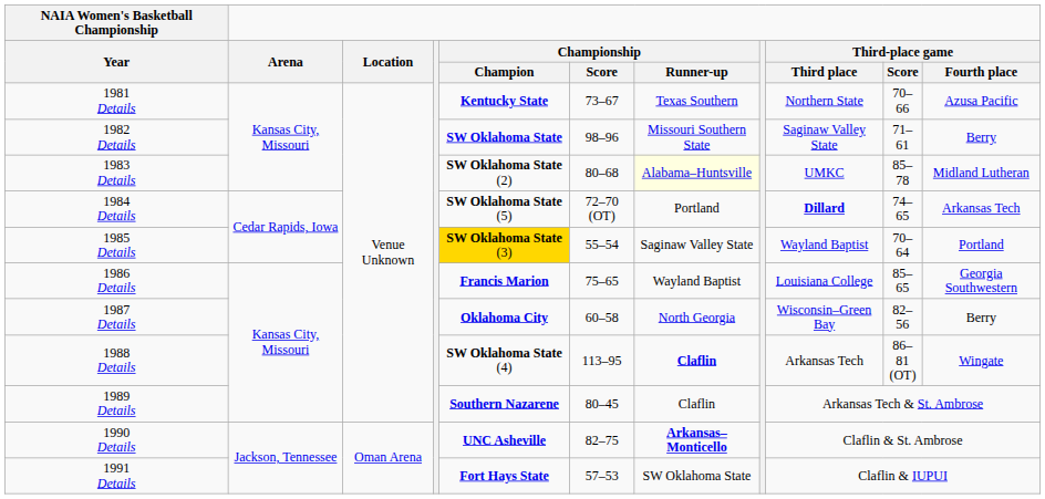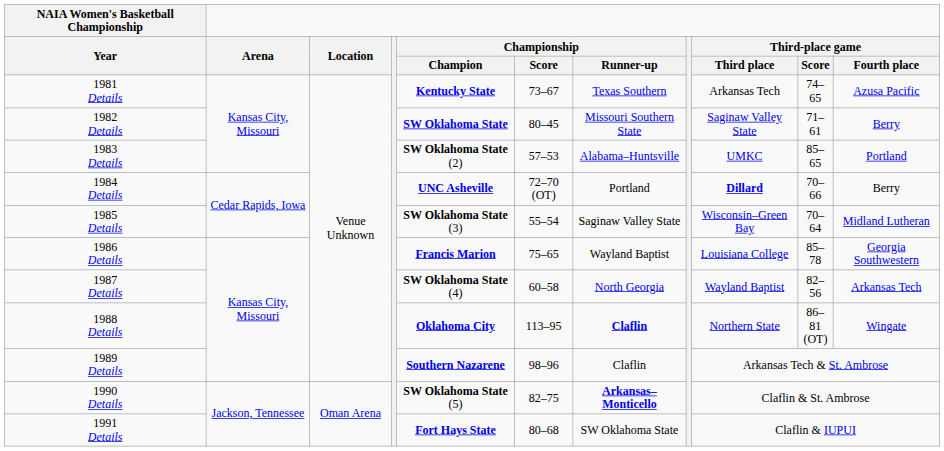 <table class="wikitable" style="text-align:center">
 <tr>
 <th style=>NAIA Women's Basketball Championship</th>
 </tr>
 <tr>
 <th rowspan=2>Year</th>
 <th rowspan=2>Arena</th>
 <th rowspan=2>Location</th>
 <th rowspan=13></th>
 <th colspan=3>Championship</th>
 <th rowspan=13></th>
 <th colspan=3>Third-place game</th>
 </tr>
 <tr>
 <th>Champion</th>
 <th>Score</th>
 <th>Runner-up</th>
 <th>Third place</th>
 <th>Score</th>
 <th>Fourth place</th>
 </tr>
 <tr>
 <td>1981<br><em><a href='#'>Details</a></em></td>
 <td rowspan="3"><a href='#'>Kansas City, Missouri</a></td>
 <td rowspan="9">Venue Unknown</td>
 <td><strong><a href='#'>Kentucky State</a></strong></td>
 <td>73–67</td>
 <td><a href='#'>Texas Southern</a></td>
-<td><a href='#'>Northern State</a></td>
-<td>70–66</td>
+<td>Arkansas Tech</td>
+<td>74–65</td>
 <td><a href='#'>Azusa Pacific</a></td>
 </tr>
 <tr>
 <td>1982<br><em><a href='#'>Details</a></em></td>
 <td><strong><a href='#'>SW Oklahoma State</a></strong></td>
-<td>98–96</td>
+<td>80–45</td>
 <td><a href='#'>Missouri Southern State</a></td>
 <td><a href='#'>Saginaw Valley State</a></td>
 <td>71–61</td>
 <td><a href='#'>Berry</a></td>
 </tr>
 <tr>
 <td>1983<br><em><a href='#'>Details</a></em></td>
 <td><strong>SW Oklahoma State</strong> (2)</td>
-<td>80–68</td>
-<td style="background: lightyellow;"><a href='#'>Alabama–Huntsville</a></td>
+<td>57–53</td>
+<td><a href='#'>Alabama–Huntsville</a></td>
 <td><a href='#'>UMKC</a></td>
-<td>85–78</td>
-<td><a href='#'>Midland Lutheran</a></td>
+<td>85–65</td>
+<td><a href='#'>Portland</a></td>
 </tr>
 <tr>
 <td>1984<br><em><a href='#'>Details</a></em></td>
 <td rowspan="2"><a href='#'>Cedar Rapids, Iowa</a></td>
-<td><strong>SW Oklahoma State</strong> (5)</td>
+<td><strong><a href='#'>UNC Asheville</a></strong></td>
 <td>72–70 (OT)</td>
 <td>Portland</td>
 <td><strong><a href='#'>Dillard</a></strong></td>
-<td>74–65</td>
-<td><a href='#'>Arkansas Tech</a></td>
+<td>70–66</td>
+<td>Berry</td>
 </tr>
 <tr>
 <td>1985<br><em><a href='#'>Details</a></em></td>
-<td style="background: gold;"><strong>SW Oklahoma State</strong> (3)</td>
+<td><strong>SW Oklahoma State</strong> (3)</td>
 <td>55–54</td>
 <td>Saginaw Valley State</td>
-<td><a href='#'>Wayland Baptist</a></td>
+<td><a href='#'>Wisconsin–Green Bay</a></td>
 <td>70–64</td>
-<td><a href='#'>Portland</a></td>
+<td><a href='#'>Midland Lutheran</a></td>
 </tr>
 <tr>
 <td>1986<br><em><a href='#'>Details</a></em></td>
 <td rowspan="4"><a href='#'>Kansas City, Missouri</a></td>
 <td><strong><a href='#'>Francis Marion</a></strong></td>
 <td>75–65</td>
 <td>Wayland Baptist</td>
 <td><a href='#'>Louisiana College</a></td>
-<td>85–65</td>
+<td>85–78</td>
 <td><a href='#'>Georgia Southwestern</a></td>
 </tr>
 <tr>
 <td>1987<br><em><a href='#'>Details</a></em></td>
-<td><strong><a href='#'>Oklahoma City</a></strong></td>
+<td><strong>SW Oklahoma State</strong> (4)</td>
 <td>60–58</td>
 <td><a href='#'>North Georgia</a></td>
-<td><a href='#'>Wisconsin–Green Bay</a></td>
+<td><a href='#'>Wayland Baptist</a></td>
 <td>82–56</td>
-<td>Berry</td>
+<td><a href='#'>Arkansas Tech</a></td>
 </tr>
 <tr>
 <td>1988<br><em><a href='#'>Details</a></em></td>
-<td><strong>SW Oklahoma State</strong> (4)</td>
+<td><strong><a href='#'>Oklahoma City</a></strong></td>
 <td>113–95</td>
 <td><strong><a href='#'>Claflin</a></strong></td>
-<td>Arkansas Tech</td>
+<td><a href='#'>Northern State</a></td>
 <td>86–81<br>(OT)</td>
 <td><a href='#'>Wingate</a></td>
 </tr>
 <tr>
 <td>1989<br><em><a href='#'>Details</a></em></td>
 <td><strong><a href='#'>Southern Nazarene</a></strong></td>
-<td>80–45</td>
+<td>98–96</td>
 <td>Claflin</td>
 <td colspan=3>Arkansas Tech & <a href='#'>St. Ambrose</a></td>
 </tr>
 <tr>
 <td>1990<br><em><a href='#'>Details</a></em></td>
 <td rowspan="2"><a href='#'>Jackson, Tennessee</a></td>
 <td rowspan="2"><a href='#'>Oman Arena</a></td>
-<td><strong><a href='#'>UNC Asheville</a></strong></td>
+<td><strong>SW Oklahoma State</strong> (5)</td>
 <td>82–75</td>
 <td><strong><a href='#'>Arkansas–Monticello</a></strong></td>
 <td colspan=3>Claflin & St. Ambrose</td>
 </tr>
 <tr>
 <td>1991<br><em><a href='#'>Details</a></em></td>
 <td><strong><a href='#'>Fort Hays State</a></strong></td>
-<td>57–53</td>
+<td>80–68</td>
 <td>SW Oklahoma State</td>
 <td colspan=3>Claflin & <a href='#'>IUPUI</a></td>
 </tr>
 </table>
